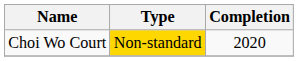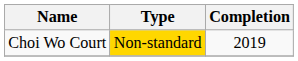 <table class="wikitable" style="text-align: center">
 <tr>
 <th>Name</th>
 <th>Type</th>
 <th>Completion</th>
 </tr>
 <tr>
 <td>Choi Wo Court</td>
 <td rowspan="1" style="background: gold;">Non-standard</td>
-<td rowspan="1">2020</td>
+<td rowspan="1">2019</td>
 </tr>
 <tr>
 </tr>
 </table>
